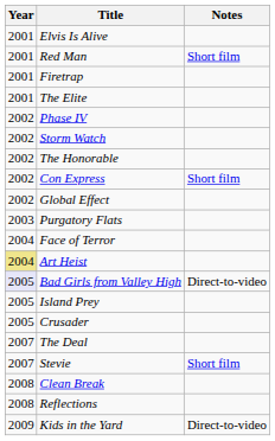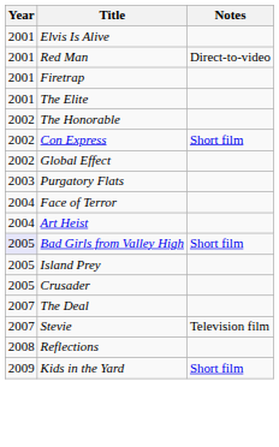 <table class="wikitable sortable">
 <tr>
 <th>Year</th>
 <th>Title</th>
 <th>Notes</th>
 </tr>
 <tr>
 <td>2001</td>
 <td><em>Elvis Is Alive</em></td>
 <td></td>
 </tr>
 <tr>
 <td>2001</td>
 <td><em>Red Man</em></td>
-<td><a href='#'>Short film</a></td>
+<td>Direct-to-video</td>
 </tr>
 <tr>
 <td>2001</td>
 <td><em>Firetrap</em></td>
 <td></td>
 </tr>
 <tr>
 <td>2001</td>
 <td><em>The Elite</em></td>
-<td></td>
-</tr>
-<tr>
-<td>2002</td>
-<td><em><a href='#'>Phase IV</a></em></td>
-<td></td>
-</tr>
-<tr>
-<td>2002</td>
-<td><em><a href='#'>Storm Watch</a></em></td>
 <td></td>
 </tr>
 <tr>
 <td>2002</td>
 <td><em>The Honorable</em></td>
 <td></td>
 </tr>
 <tr>
 <td>2002</td>
 <td><em><a href='#'>Con Express</a></em></td>
 <td><a href='#'>Short film</a></td>
 </tr>
 <tr>
 <td>2002</td>
 <td><em>Global Effect</em></td>
 <td></td>
 </tr>
 <tr>
 <td>2003</td>
 <td><em>Purgatory Flats</em></td>
 <td></td>
 </tr>
 <tr>
 <td>2004</td>
 <td><em>Face of Terror</em></td>
 <td></td>
 </tr>
 <tr>
-<td style="background: khaki;">2004</td>
+<td>2004</td>
 <td><em><a href='#'>Art Heist</a></em></td>
 <td></td>
 </tr>
 <tr>
 <td style="background: lavender;">2005</td>
 <td><em><a href='#'>Bad Girls from Valley High</a></em></td>
-<td>Direct-to-video</td>
+<td><a href='#'>Short film</a></td>
 </tr>
 <tr>
 <td>2005</td>
 <td><em>Island Prey</em></td>
 <td></td>
 </tr>
 <tr>
 <td>2005</td>
 <td><em>Crusader</em></td>
 <td></td>
 </tr>
 <tr>
 <td>2007</td>
 <td><em>The Deal</em></td>
 <td></td>
 </tr>
 <tr>
 <td>2007</td>
 <td><em>Stevie</em></td>
-<td><a href='#'>Short film</a></td>
-</tr>
-<tr>
-<td>2008</td>
-<td><em><a href='#'>Clean Break</a></em></td>
-<td></td>
+<td>Television film</td>
 </tr>
 <tr>
 <td>2008</td>
 <td><em>Reflections</em></td>
 <td></td>
 </tr>
 <tr>
 <td>2009</td>
 <td><em>Kids in the Yard</em></td>
-<td>Direct-to-video</td>
+<td><a href='#'>Short film</a></td>
 </tr>
 </table>
